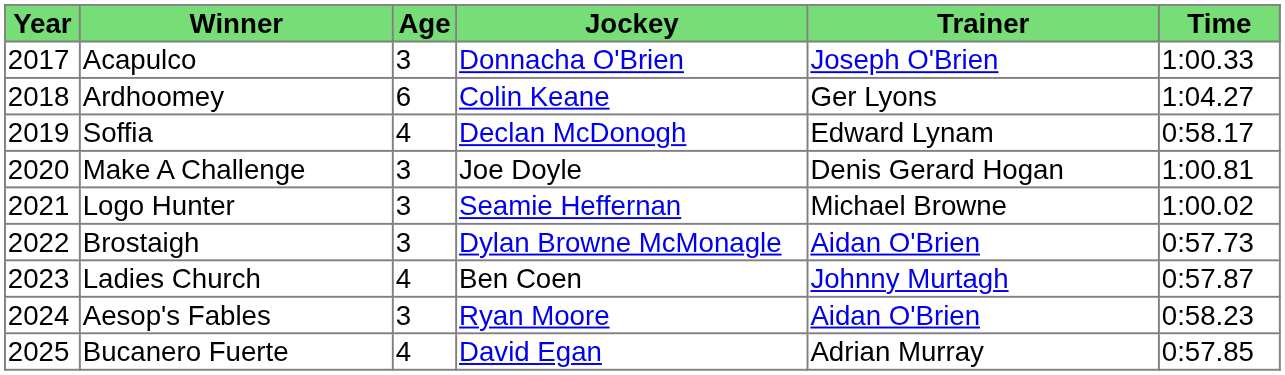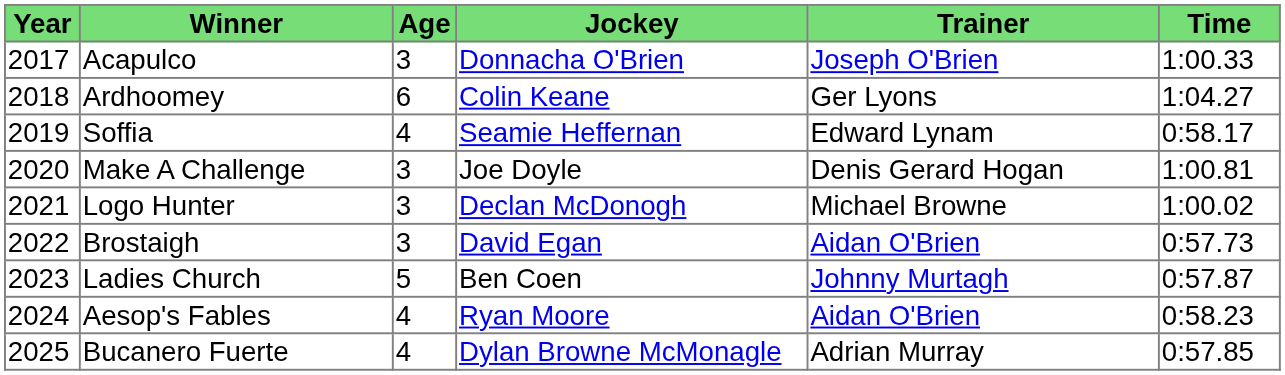 <table class = "sortable" | border="1" style="border-collapse: collapse; font-size:90%">
 <tr bgcolor="#77dd77" align="center">
 <th style="width:36px"><strong>Year</strong></th>
 <th style="width:160px"><strong>Winner</strong></th>
 <th style="width:30px"><strong>Age</strong></th>
 <th style="width:180px"><strong>Jockey</strong></th>
 <th style="width:180px"><strong>Trainer</strong></th>
 <th style="width:60px"><strong>Time</strong></th>
 </tr>
 <tr>
 <td>2017</td>
 <td>Acapulco</td>
 <td>3</td>
 <td><a href='#'>Donnacha O'Brien</a></td>
 <td><a href='#'>Joseph O'Brien</a></td>
 <td>1:00.33</td>
 </tr>
 <tr>
 <td>2018</td>
 <td>Ardhoomey</td>
 <td>6</td>
 <td><a href='#'>Colin Keane</a></td>
 <td>Ger Lyons</td>
 <td>1:04.27</td>
 </tr>
 <tr>
 <td>2019</td>
 <td>Soffia</td>
 <td>4</td>
-<td><a href='#'>Declan McDonogh</a></td>
+<td><a href='#'>Seamie Heffernan</a></td>
 <td>Edward Lynam</td>
 <td>0:58.17</td>
 </tr>
 <tr>
 <td>2020</td>
 <td>Make A Challenge</td>
 <td>3</td>
 <td>Joe Doyle</td>
 <td>Denis Gerard Hogan</td>
 <td>1:00.81</td>
 </tr>
 <tr>
 <td>2021</td>
 <td>Logo Hunter</td>
 <td>3</td>
-<td><a href='#'>Seamie Heffernan</a></td>
+<td><a href='#'>Declan McDonogh</a></td>
 <td>Michael Browne</td>
 <td>1:00.02</td>
 </tr>
 <tr>
 <td>2022</td>
 <td>Brostaigh</td>
 <td>3</td>
-<td><a href='#'>Dylan Browne McMonagle</a></td>
+<td><a href='#'>David Egan</a></td>
 <td><a href='#'>Aidan O'Brien</a></td>
 <td>0:57.73</td>
 </tr>
 <tr>
 <td>2023</td>
 <td>Ladies Church</td>
-<td>4</td>
+<td>5</td>
 <td>Ben Coen</td>
 <td><a href='#'>Johnny Murtagh</a></td>
 <td>0:57.87</td>
 </tr>
 <tr>
 <td>2024</td>
 <td>Aesop's Fables</td>
-<td>3</td>
+<td>4</td>
 <td><a href='#'>Ryan Moore</a></td>
 <td><a href='#'>Aidan O'Brien</a></td>
 <td>0:58.23</td>
 </tr>
 <tr>
 <td>2025</td>
 <td>Bucanero Fuerte</td>
 <td>4</td>
-<td><a href='#'>David Egan</a></td>
+<td><a href='#'>Dylan Browne McMonagle</a></td>
 <td>Adrian Murray</td>
 <td>0:57.85</td>
 </tr>
 </table>
